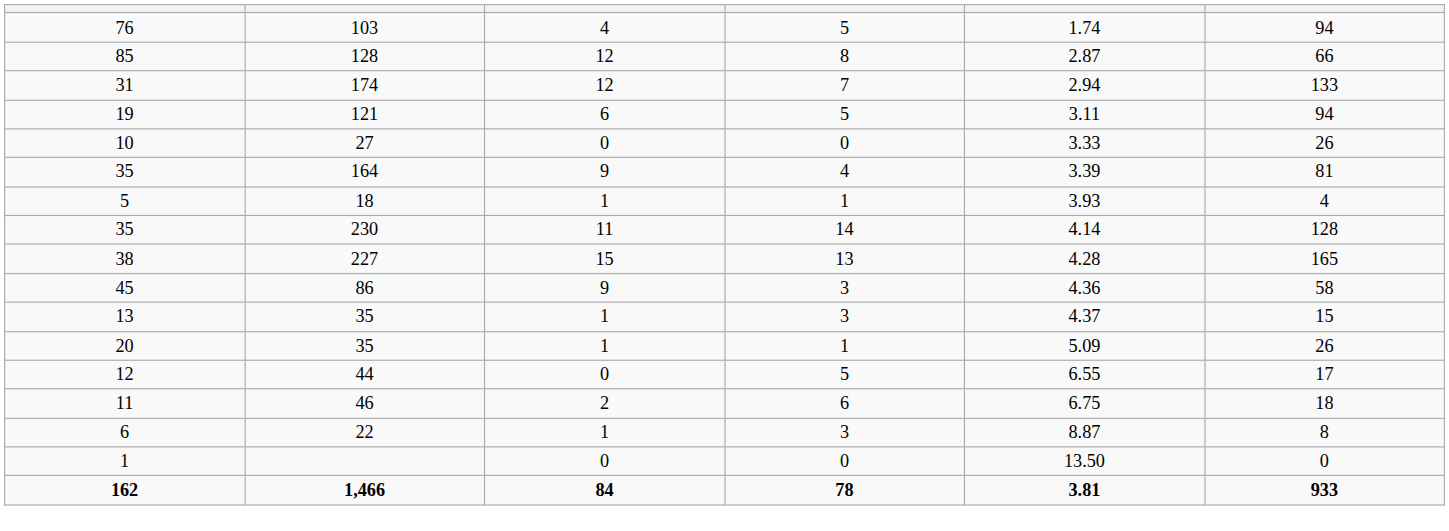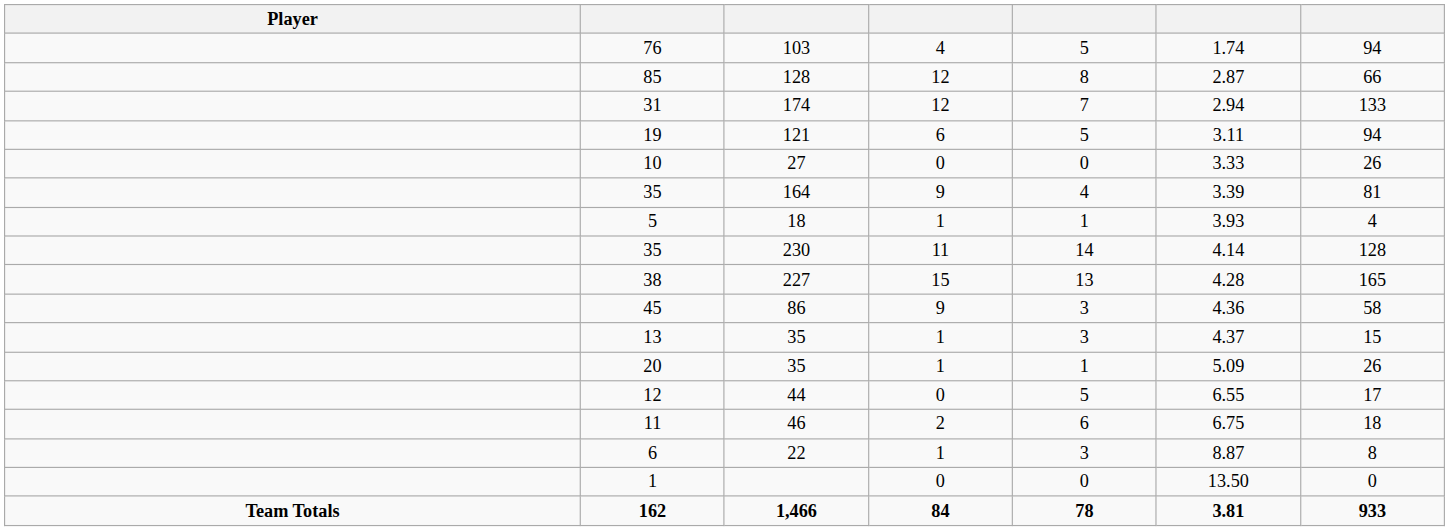 <table class="wikitable sortable" style="text-align:center;" width="100%">
 <tr>
+<th width="40%">Player</th>
 <th width="10%"></th>
 <th width="10%" data-sort-type="number"></th>
 <th width="10%"></th>
 <th width="10%"></th>
 <th width="10%"></th>
 <th width="10%"></th>
 </tr>
 <tr>
+<td></td>
 <td>76</td>
 <td>103</td>
 <td>4</td>
 <td>5</td>
 <td>1.74</td>
 <td>94</td>
 </tr>
 <tr>
+<td></td>
 <td>85</td>
 <td>128</td>
 <td>12</td>
 <td>8</td>
 <td>2.87</td>
 <td>66</td>
 </tr>
 <tr>
+<td></td>
 <td>31</td>
 <td>174</td>
 <td>12</td>
 <td>7</td>
 <td>2.94</td>
 <td>133</td>
 </tr>
 <tr>
+<td></td>
 <td>19</td>
 <td>121</td>
 <td>6</td>
 <td>5</td>
 <td>3.11</td>
 <td>94</td>
 </tr>
 <tr>
+<td></td>
 <td>10</td>
 <td>27</td>
 <td>0</td>
 <td>0</td>
 <td>3.33</td>
 <td>26</td>
 </tr>
 <tr>
+<td></td>
 <td>35</td>
 <td>164</td>
 <td>9</td>
 <td>4</td>
 <td>3.39</td>
 <td>81</td>
 </tr>
 <tr>
+<td></td>
 <td>5</td>
 <td>18</td>
 <td>1</td>
 <td>1</td>
 <td>3.93</td>
 <td>4</td>
 </tr>
 <tr>
+<td></td>
 <td>35</td>
 <td>230</td>
 <td>11</td>
 <td>14</td>
 <td>4.14</td>
 <td>128</td>
 </tr>
 <tr>
+<td></td>
 <td>38</td>
 <td>227</td>
 <td>15</td>
 <td>13</td>
 <td>4.28</td>
 <td>165</td>
 </tr>
 <tr>
+<td></td>
 <td>45</td>
 <td>86</td>
 <td>9</td>
 <td>3</td>
 <td>4.36</td>
 <td>58</td>
 </tr>
 <tr>
+<td></td>
 <td>13</td>
 <td>35</td>
 <td>1</td>
 <td>3</td>
 <td>4.37</td>
 <td>15</td>
 </tr>
 <tr>
+<td></td>
 <td>20</td>
 <td>35</td>
 <td>1</td>
 <td>1</td>
 <td>5.09</td>
 <td>26</td>
 </tr>
 <tr>
+<td></td>
 <td>12</td>
 <td>44</td>
 <td>0</td>
 <td>5</td>
 <td>6.55</td>
 <td>17</td>
 </tr>
 <tr>
+<td></td>
 <td>11</td>
 <td>46</td>
 <td>2</td>
 <td>6</td>
 <td>6.75</td>
 <td>18</td>
 </tr>
 <tr>
+<td></td>
 <td>6</td>
 <td>22</td>
 <td>1</td>
 <td>3</td>
 <td>8.87</td>
 <td>8</td>
 </tr>
 <tr>
+<td></td>
 <td>1</td>
 <td></td>
 <td>0</td>
 <td>0</td>
 <td>13.50</td>
 <td>0</td>
 </tr>
 <tr>
+<td><strong>Team Totals</strong></td>
 <td><strong>162</strong></td>
 <td><strong>1,466</strong></td>
 <td><strong>84</strong></td>
 <td><strong>78</strong></td>
 <td><strong>3.81</strong></td>
 <td><strong>933</strong></td>
 </tr>
 </table>
